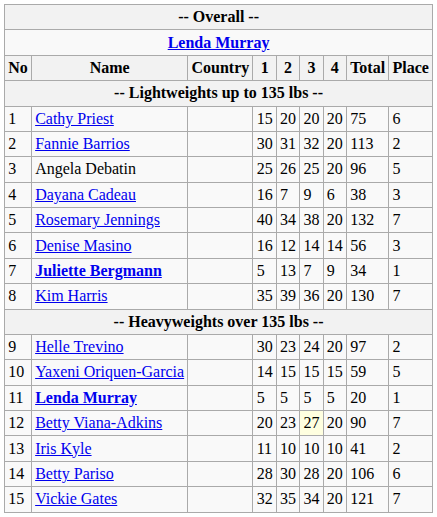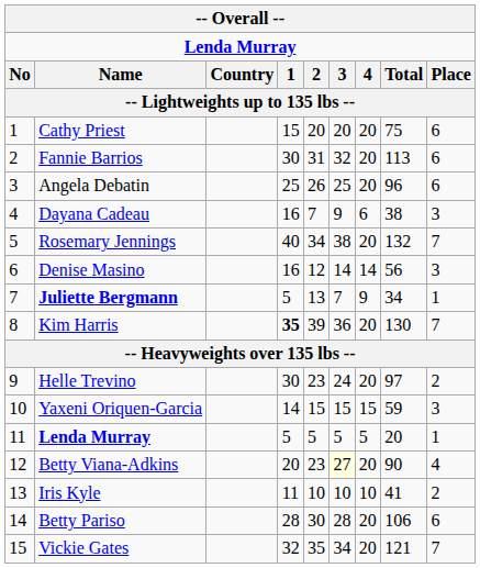 <table class="wikitable">
 <tr>
 <th rowspan=1 colspan=9 align="center">-- Overall --</th>
 </tr>
 <tr>
 <td rowspan=1 colspan=9 align="center"><strong><a href='#'>Lenda Murray</a></strong></td>
 </tr>
 <tr>
 <th>No</th>
 <th>Name</th>
 <th>Country</th>
 <th>1</th>
 <th>2</th>
 <th>3</th>
 <th>4</th>
 <th>Total</th>
 <th>Place</th>
 </tr>
 <tr>
 <th rowspan=1 colspan=9 align="center">-- Lightweights up to 135 lbs --</th>
 </tr>
 <tr>
 <td>1</td>
 <td><a href='#'>Cathy Priest</a></td>
 <td></td>
 <td>15</td>
 <td>20</td>
 <td>20</td>
 <td>20</td>
 <td>75</td>
 <td>6</td>
 </tr>
 <tr>
 <td>2</td>
 <td><a href='#'>Fannie Barrios</a></td>
 <td></td>
 <td>30</td>
 <td>31</td>
 <td>32</td>
 <td>20</td>
 <td>113</td>
-<td>2</td>
+<td>6</td>
 </tr>
 <tr>
 <td>3</td>
 <td>Angela Debatin</td>
 <td></td>
 <td>25</td>
 <td>26</td>
 <td>25</td>
 <td>20</td>
 <td>96</td>
-<td>5</td>
+<td>6</td>
 </tr>
 <tr>
 <td>4</td>
 <td><a href='#'>Dayana Cadeau</a></td>
 <td></td>
 <td>16</td>
 <td>7</td>
 <td>9</td>
 <td>6</td>
 <td>38</td>
 <td>3</td>
 </tr>
 <tr>
 <td>5</td>
 <td><a href='#'>Rosemary Jennings</a></td>
 <td></td>
 <td>40</td>
 <td>34</td>
 <td>38</td>
 <td>20</td>
 <td>132</td>
 <td>7</td>
 </tr>
 <tr>
 <td>6</td>
 <td><a href='#'>Denise Masino</a></td>
 <td></td>
 <td>16</td>
 <td>12</td>
 <td>14</td>
 <td>14</td>
 <td>56</td>
 <td>3</td>
 </tr>
 <tr>
 <td>7</td>
 <td><strong><a href='#'>Juliette Bergmann</a></strong></td>
 <td></td>
 <td>5</td>
 <td>13</td>
 <td>7</td>
 <td>9</td>
 <td>34</td>
 <td>1</td>
 </tr>
 <tr>
 <td>8</td>
 <td><a href='#'>Kim Harris</a></td>
 <td></td>
-<td>35</td>
+<td><strong>35</strong></td>
 <td>39</td>
 <td>36</td>
 <td>20</td>
 <td>130</td>
 <td>7</td>
 </tr>
 <tr>
 <th rowspan=1 colspan=9 align="center">-- Heavyweights over 135 lbs --</th>
 </tr>
 <tr>
 <td>9</td>
 <td><a href='#'>Helle Trevino</a></td>
 <td></td>
 <td>30</td>
 <td>23</td>
 <td>24</td>
 <td>20</td>
 <td>97</td>
 <td>2</td>
 </tr>
 <tr>
 <td>10</td>
 <td><a href='#'>Yaxeni Oriquen-Garcia</a></td>
 <td></td>
 <td>14</td>
 <td>15</td>
 <td>15</td>
 <td>15</td>
 <td>59</td>
-<td>5</td>
+<td>3</td>
 </tr>
 <tr>
 <td>11</td>
 <td><strong><a href='#'>Lenda Murray</a></strong></td>
 <td></td>
 <td>5</td>
 <td>5</td>
 <td>5</td>
 <td>5</td>
 <td>20</td>
 <td>1</td>
 </tr>
 <tr>
 <td>12</td>
 <td><a href='#'>Betty Viana-Adkins</a></td>
 <td></td>
 <td>20</td>
 <td>23</td>
 <td style="background: lightyellow;">27</td>
 <td>20</td>
 <td>90</td>
-<td>7</td>
+<td>4</td>
 </tr>
 <tr>
 <td>13</td>
 <td><a href='#'>Iris Kyle</a></td>
 <td></td>
 <td>11</td>
 <td>10</td>
 <td>10</td>
 <td>10</td>
 <td>41</td>
 <td>2</td>
 </tr>
 <tr>
 <td>14</td>
 <td><a href='#'>Betty Pariso</a></td>
 <td></td>
 <td>28</td>
 <td>30</td>
 <td>28</td>
 <td>20</td>
 <td>106</td>
 <td>6</td>
 </tr>
 <tr>
 <td>15</td>
 <td><a href='#'>Vickie Gates</a></td>
 <td></td>
 <td>32</td>
 <td>35</td>
 <td>34</td>
 <td>20</td>
 <td>121</td>
 <td>7</td>
 </tr>
 <tr>
 </tr>
 </table>
